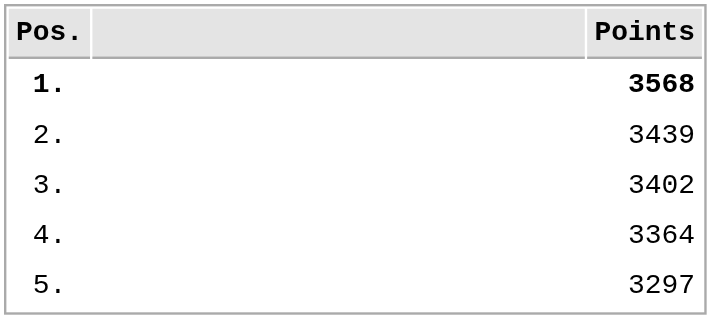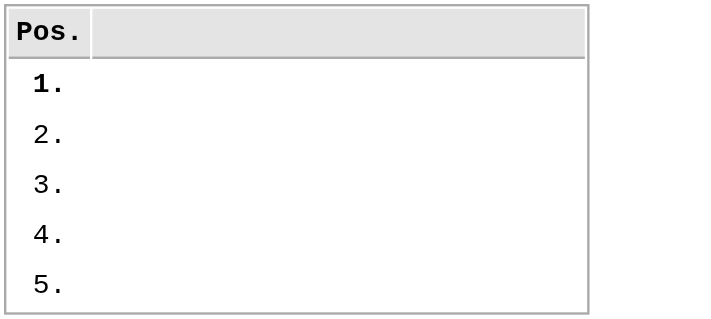 <table cellspacing="1" cellpadding="3" style="border:1px solid #AAAAAA;font-size:90%">
 <tr bgcolor="#E4E4E4">
 <th style="border-bottom:1px solid #AAAAAA" width=10>Pos.</th>
 <th style="border-bottom:1px solid #AAAAAA" width=200></th>
-<th style="border-bottom:1px solid #AAAAAA" width=20>Points</th>
 </tr>
 <tr>
 <td align="center"><strong>1.</strong></td>
 <td><strong></strong></td>
-<td align="right"><strong>3568</strong></td>
 </tr>
 <tr>
 <td align="center">2.</td>
 <td></td>
-<td align="right">3439</td>
 </tr>
 <tr>
 <td align="center">3.</td>
 <td></td>
-<td align="right">3402</td>
 </tr>
 <tr>
 <td align="center">4.</td>
 <td></td>
-<td align="right">3364</td>
 </tr>
 <tr>
 <td align="center">5.</td>
 <td></td>
-<td align="right">3297</td>
 </tr>
 </table>
